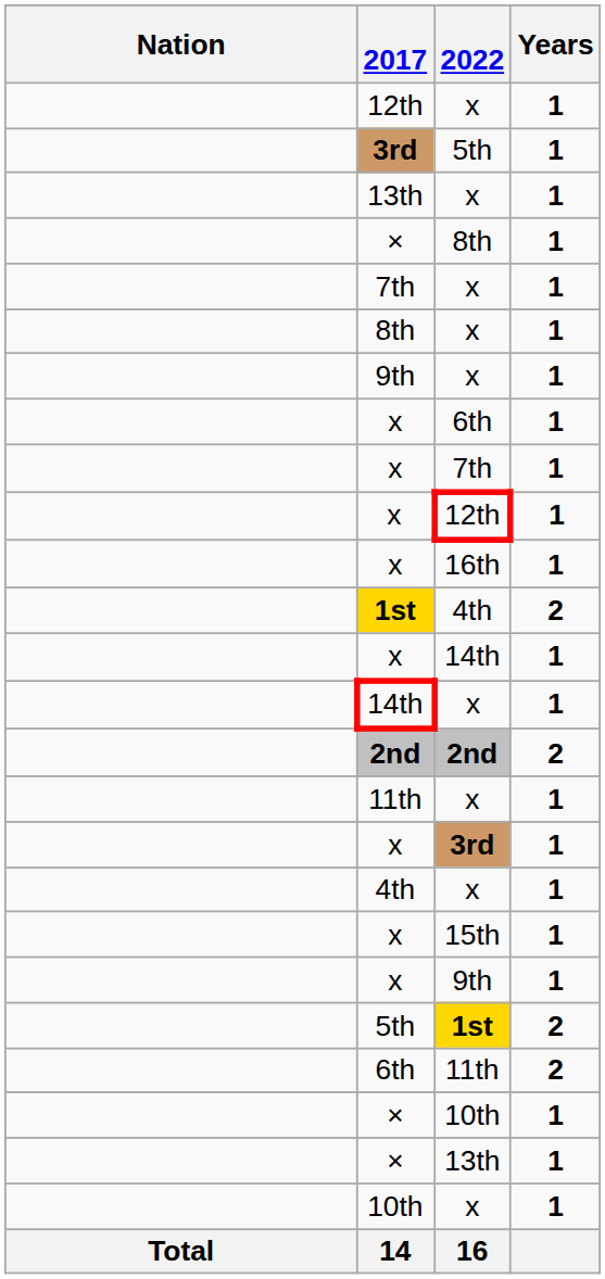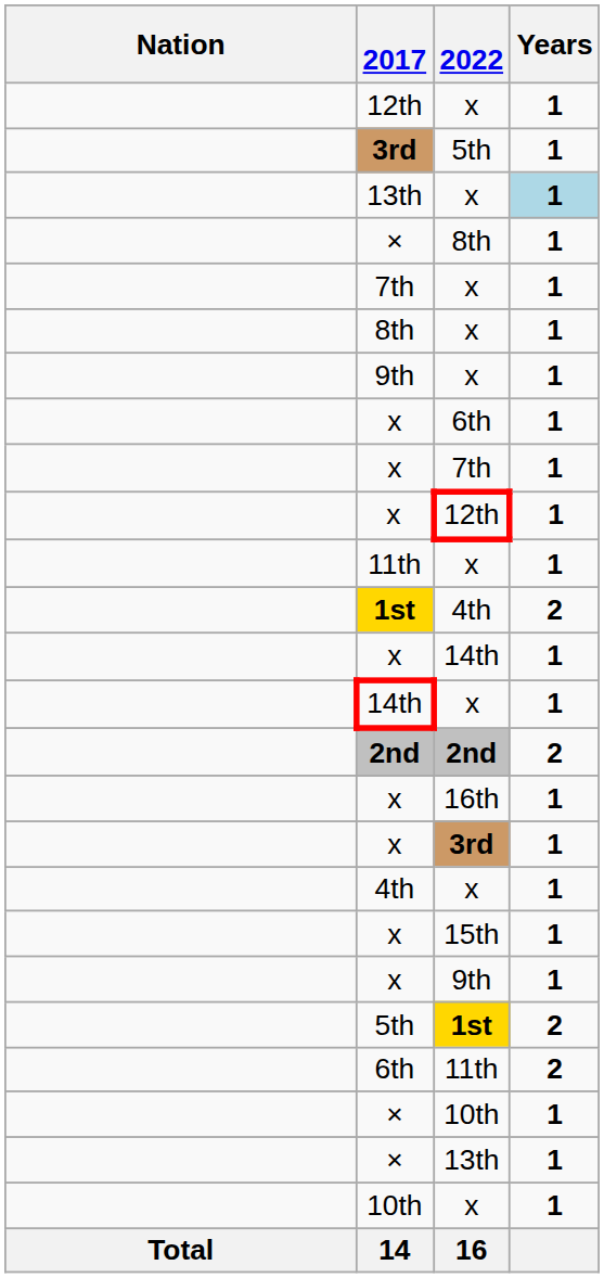 <table class="wikitable" style="text-align:center; font-size:90%">
 <tr>
 <th width=170>Nation</th>
 <th><br><a href='#'>2017</a></th>
 <th><br><a href='#'>2022</a></th>
 <th>Years</th>
 </tr>
 <tr>
 <td align=left></td>
 <td>12th</td>
 <td>x</td>
 <td><strong>1</strong></td>
 </tr>
 <tr>
 <td align=left></td>
 <td bgcolor=#cc9966><strong>3rd</strong></td>
 <td>5th</td>
 <td><strong>1</strong></td>
 </tr>
 <tr>
 <td align=left></td>
 <td>13th</td>
 <td>x</td>
-<td><strong>1</strong></td>
+<td style="background: lightblue;"><strong>1</strong></td>
 </tr>
 <tr>
 <td align=left></td>
 <td>×</td>
 <td>8th</td>
 <td><strong>1</strong></td>
 </tr>
 <tr>
 <td align=left></td>
 <td>7th</td>
 <td>x</td>
 <td><strong>1</strong></td>
 </tr>
 <tr>
 <td align=left></td>
 <td>8th</td>
 <td>x</td>
 <td><strong>1</strong></td>
 </tr>
 <tr>
 <td align=left></td>
 <td>9th</td>
 <td>x</td>
 <td><strong>1</strong></td>
 </tr>
 <tr>
 <td align=left></td>
 <td>x</td>
 <td>6th</td>
 <td><strong>1</strong></td>
 </tr>
 <tr>
 <td align=left></td>
 <td>x</td>
 <td>7th</td>
 <td><strong>1</strong></td>
 </tr>
 <tr>
 <td align=left></td>
 <td>x</td>
 <td style="border:3px solid red">12th</td>
 <td><strong>1</strong></td>
 </tr>
 <tr>
 <td align=left></td>
+<td>11th</td>
 <td>x</td>
-<td>16th</td>
 <td><strong>1</strong></td>
 </tr>
 <tr>
 <td align=left></td>
 <td bgcolor=gold><strong>1st</strong></td>
 <td>4th</td>
 <td><strong>2</strong></td>
 </tr>
 <tr>
 <td align=left></td>
 <td>x</td>
 <td>14th</td>
 <td><strong>1</strong></td>
 </tr>
 <tr>
 <td align=left></td>
 <td style="border:3px solid red">14th</td>
 <td>x</td>
 <td><strong>1</strong></td>
 </tr>
 <tr>
 <td align=left></td>
 <td bgcolor=silver><strong>2nd</strong></td>
 <td bgcolor=silver><strong>2nd</strong></td>
 <td><strong>2</strong></td>
 </tr>
 <tr>
 <td align=left></td>
-<td>11th</td>
 <td>x</td>
+<td>16th</td>
 <td><strong>1</strong></td>
 </tr>
 <tr>
 <td align=left></td>
 <td>x</td>
 <td bgcolor=#cc9966><strong>3rd</strong></td>
 <td><strong>1</strong></td>
 </tr>
 <tr>
 <td align=left></td>
 <td>4th</td>
 <td>x</td>
 <td><strong>1</strong></td>
 </tr>
 <tr>
 <td align=left></td>
 <td>x</td>
 <td>15th</td>
 <td><strong>1</strong></td>
 </tr>
 <tr>
 <td align=left></td>
 <td>x</td>
 <td>9th</td>
 <td><strong>1</strong></td>
 </tr>
 <tr>
 <td align=left></td>
 <td>5th</td>
 <td bgcolor=gold><strong>1st</strong></td>
 <td><strong>2</strong></td>
 </tr>
 <tr>
 <td align=left></td>
 <td>6th</td>
 <td>11th</td>
 <td><strong>2</strong></td>
 </tr>
 <tr>
 <td align=left></td>
 <td>×</td>
 <td>10th</td>
 <td><strong>1</strong></td>
 </tr>
 <tr>
 <td align=left></td>
 <td>×</td>
 <td>13th</td>
 <td><strong>1</strong></td>
 </tr>
 <tr>
 <td align=left></td>
 <td>10th</td>
 <td>x</td>
 <td><strong>1</strong></td>
 </tr>
 <tr>
 <th>Total</th>
 <th>14</th>
 <th>16</th>
 <th></th>
 </tr>
 </table>
